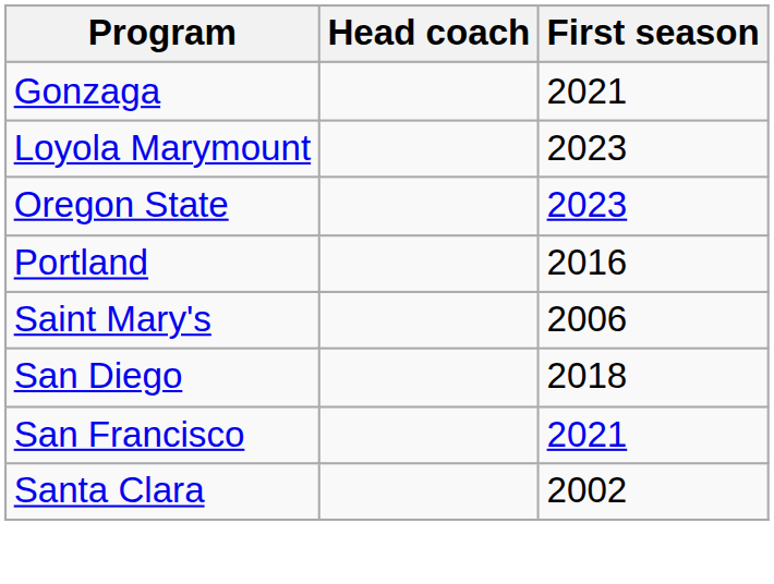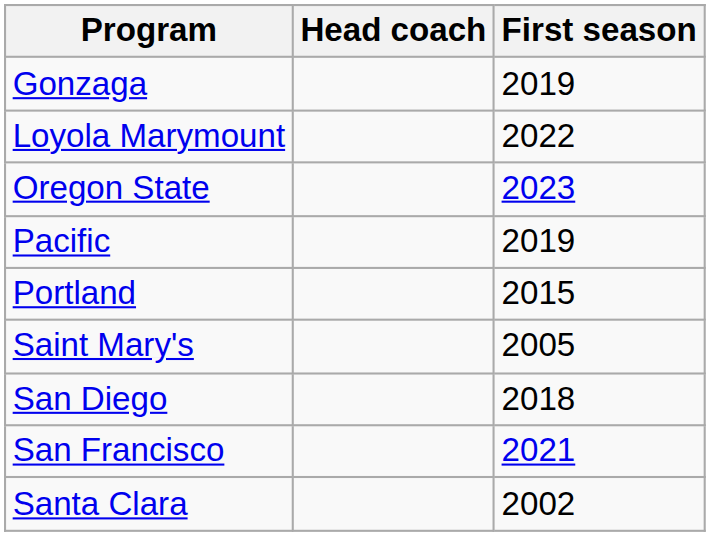 <table class="wikitable sortable">
 <tr>
 <th>Program</th>
 <th>Head coach</th>
 <th>First season</th>
 </tr>
 <tr>
 <td><a href='#'>Gonzaga</a></td>
 <td></td>
-<td>2021</td>
+<td>2019</td>
 </tr>
 <tr>
 <td><a href='#'>Loyola Marymount</a></td>
 <td></td>
-<td>2023</td>
+<td>2022</td>
 </tr>
 <tr>
 <td><a href='#'>Oregon State</a></td>
 <td></td>
 <td><a href='#'>2023</a></td>
 </tr>
 <tr>
+<td><a href='#'>Pacific</a></td>
+<td></td>
+<td>2019</td>
+</tr>
+<tr>
 <td><a href='#'>Portland</a></td>
 <td></td>
-<td>2016</td>
+<td>2015</td>
 </tr>
 <tr>
 <td><a href='#'>Saint Mary's</a></td>
 <td></td>
-<td>2006</td>
+<td>2005</td>
 </tr>
 <tr>
 <td><a href='#'>San Diego</a></td>
 <td></td>
 <td>2018</td>
 </tr>
 <tr>
 <td><a href='#'>San Francisco</a></td>
 <td></td>
 <td><a href='#'>2021</a></td>
 </tr>
 <tr>
 <td><a href='#'>Santa Clara</a></td>
 <td></td>
 <td>2002</td>
 </tr>
 </table>
